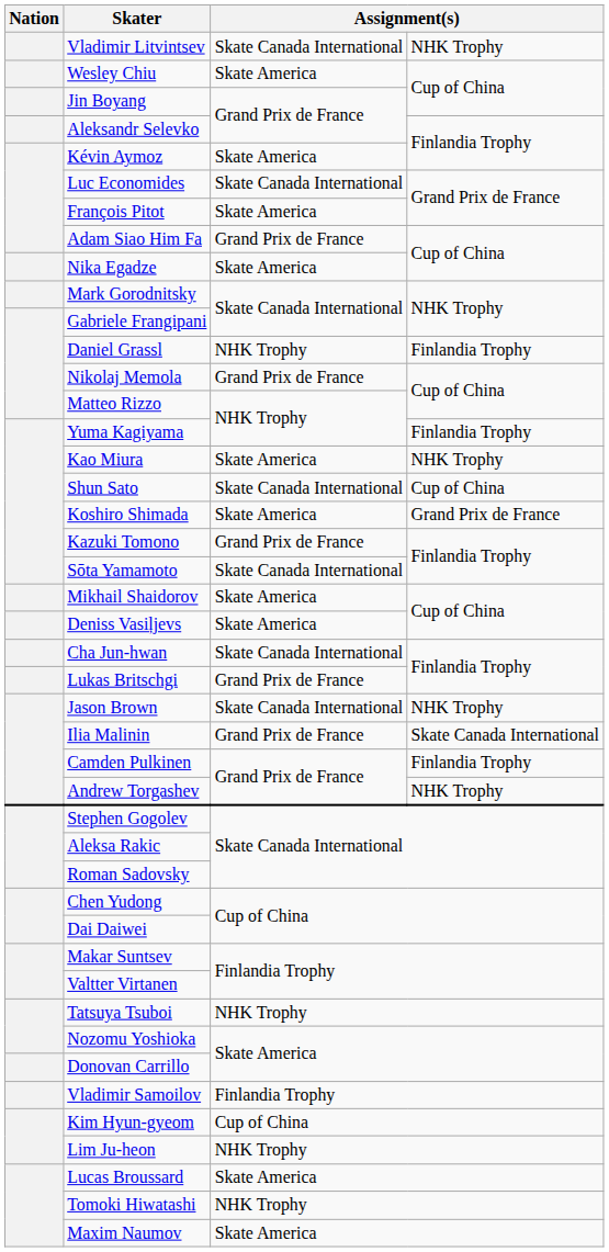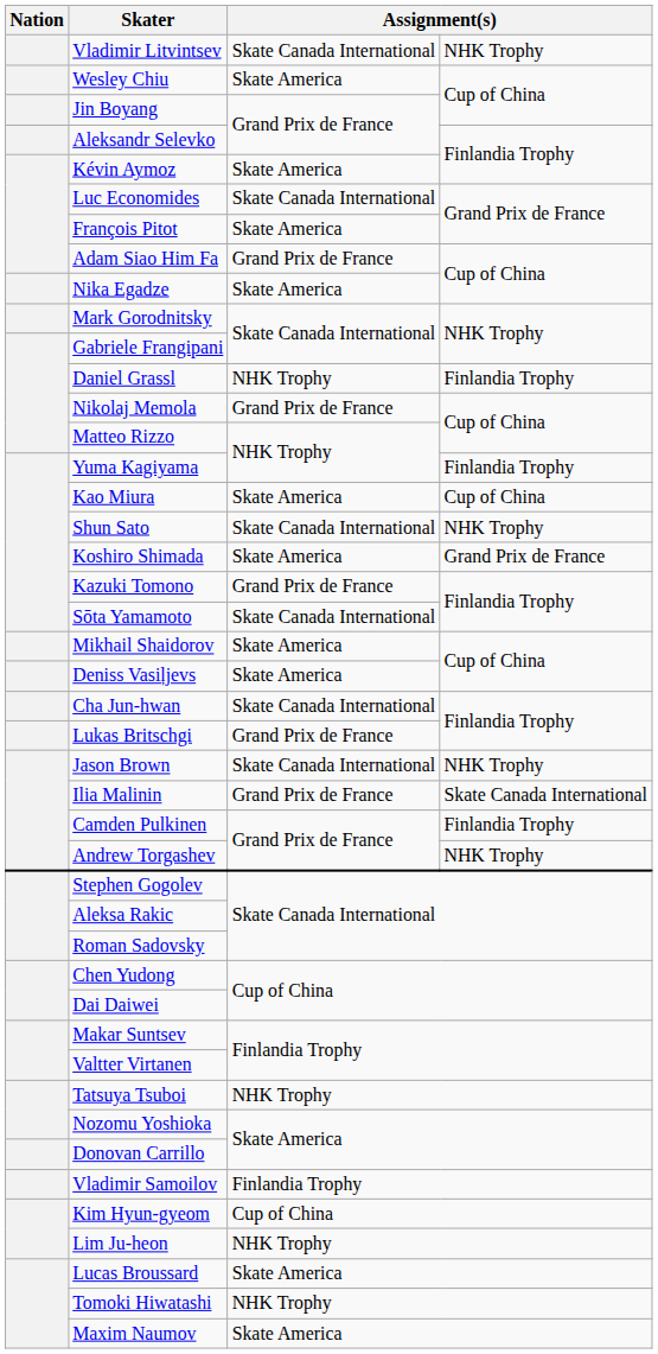 <table class="wikitable unsortable" style="text-align:left">
 <tr>
 <th scope="col">Nation</th>
 <th scope="col">Skater</th>
 <th scope="col" colspan="2">Assignment(s)</th>
 </tr>
 <tr>
 <th scope="row" style="text-align:left"></th>
 <td><a href='#'>Vladimir Litvintsev</a></td>
 <td>Skate Canada International</td>
 <td>NHK Trophy</td>
 </tr>
 <tr>
 <th scope="row" style="text-align:left"></th>
 <td><a href='#'>Wesley Chiu</a></td>
 <td>Skate America</td>
 <td rowspan="2">Cup of China</td>
 </tr>
 <tr>
 <th scope="row" style="text-align:left"></th>
 <td><a href='#'>Jin Boyang</a></td>
 <td rowspan="2">Grand Prix de France</td>
 </tr>
 <tr>
 <th scope="row" style="text-align:left"></th>
 <td><a href='#'>Aleksandr Selevko</a></td>
 <td rowspan="2">Finlandia Trophy</td>
 </tr>
 <tr>
 <th rowspan="4" scope="row" style="text-align:left"></th>
 <td><a href='#'>Kévin Aymoz</a></td>
 <td>Skate America</td>
 </tr>
 <tr>
 <td><a href='#'>Luc Economides</a></td>
 <td>Skate Canada International</td>
 <td rowspan="2">Grand Prix de France</td>
 </tr>
 <tr>
 <td><a href='#'>François Pitot</a></td>
 <td>Skate America</td>
 </tr>
 <tr>
 <td><a href='#'>Adam Siao Him Fa</a></td>
 <td>Grand Prix de France</td>
 <td rowspan="2">Cup of China</td>
 </tr>
 <tr>
 <th scope="row" style="text-align:left"></th>
 <td><a href='#'>Nika Egadze</a></td>
 <td>Skate America</td>
 </tr>
 <tr>
 <th scope="row" style="text-align:left"></th>
 <td><a href='#'>Mark Gorodnitsky</a></td>
 <td rowspan="2">Skate Canada International</td>
 <td rowspan="2">NHK Trophy</td>
 </tr>
 <tr>
 <th rowspan="4" scope="row" style="text-align:left"></th>
 <td><a href='#'>Gabriele Frangipani</a></td>
 </tr>
 <tr>
 <td><a href='#'>Daniel Grassl</a></td>
 <td>NHK Trophy</td>
 <td>Finlandia Trophy</td>
 </tr>
 <tr>
 <td><a href='#'>Nikolaj Memola</a></td>
 <td>Grand Prix de France</td>
 <td rowspan="2">Cup of China</td>
 </tr>
 <tr>
 <td><a href='#'>Matteo Rizzo</a></td>
 <td rowspan="2">NHK Trophy</td>
 </tr>
 <tr>
 <th rowspan="6" scope="row" style="text-align:left"></th>
 <td><a href='#'>Yuma Kagiyama</a></td>
 <td>Finlandia Trophy</td>
 </tr>
 <tr>
 <td><a href='#'>Kao Miura</a></td>
 <td>Skate America</td>
-<td>NHK Trophy</td>
+<td>Cup of China</td>
 </tr>
 <tr>
 <td><a href='#'>Shun Sato</a></td>
 <td>Skate Canada International</td>
-<td>Cup of China</td>
+<td>NHK Trophy</td>
 </tr>
 <tr>
 <td><a href='#'>Koshiro Shimada</a></td>
 <td>Skate America</td>
 <td>Grand Prix de France</td>
 </tr>
 <tr>
 <td><a href='#'>Kazuki Tomono</a></td>
 <td>Grand Prix de France</td>
 <td rowspan="2">Finlandia Trophy</td>
 </tr>
 <tr>
 <td><a href='#'>Sōta Yamamoto</a></td>
 <td>Skate Canada International</td>
 </tr>
 <tr>
 <th scope="row" style="text-align:left"></th>
 <td><a href='#'>Mikhail Shaidorov</a></td>
 <td>Skate America</td>
 <td rowspan="2">Cup of China</td>
 </tr>
 <tr>
 <th scope="row" style="text-align:left"></th>
 <td><a href='#'>Deniss Vasiļjevs</a></td>
 <td>Skate America</td>
 </tr>
 <tr>
 <th scope="row" style="text-align:left"></th>
 <td><a href='#'>Cha Jun-hwan</a></td>
 <td>Skate Canada International</td>
 <td rowspan="2">Finlandia Trophy</td>
 </tr>
 <tr>
 <th scope="row" style="text-align:left"></th>
 <td><a href='#'>Lukas Britschgi</a></td>
 <td>Grand Prix de France</td>
 </tr>
 <tr>
 <th rowspan="4" scope="row" style="text-align:left"></th>
 <td><a href='#'>Jason Brown</a></td>
 <td>Skate Canada International</td>
 <td>NHK Trophy</td>
 </tr>
 <tr>
 <td><a href='#'>Ilia Malinin</a></td>
 <td>Grand Prix de France</td>
 <td>Skate Canada International</td>
 </tr>
 <tr>
 <td><a href='#'>Camden Pulkinen</a></td>
 <td rowspan="2">Grand Prix de France</td>
 <td>Finlandia Trophy</td>
 </tr>
 <tr>
 <td><a href='#'>Andrew Torgashev</a></td>
 <td>NHK Trophy</td>
 </tr>
 <tr style="border-top:2.5px solid">
 <th rowspan="3" scope="row" style="text-align:left"></th>
 <td><a href='#'>Stephen Gogolev</a></td>
 <td colspan="2" rowspan="3">Skate Canada International</td>
 </tr>
 <tr>
 <td><a href='#'>Aleksa Rakic</a></td>
 </tr>
 <tr>
 <td><a href='#'>Roman Sadovsky</a></td>
 </tr>
 <tr>
 <th rowspan="2" scope="row" style="text-align:left"></th>
 <td><a href='#'>Chen Yudong</a></td>
 <td colspan="2" rowspan="2">Cup of China</td>
 </tr>
 <tr>
 <td><a href='#'>Dai Daiwei</a></td>
 </tr>
 <tr>
 <th rowspan="2" scope="row" style="text-align:left"></th>
 <td><a href='#'>Makar Suntsev</a></td>
 <td colspan="2" rowspan="2">Finlandia Trophy</td>
 </tr>
 <tr>
 <td><a href='#'>Valtter Virtanen</a></td>
 </tr>
 <tr>
 <th rowspan="2" scope="row" style="text-align:left"></th>
 <td><a href='#'>Tatsuya Tsuboi</a></td>
 <td colspan="2">NHK Trophy</td>
 </tr>
 <tr>
 <td><a href='#'>Nozomu Yoshioka</a></td>
 <td colspan="2" rowspan="2">Skate America</td>
 </tr>
 <tr>
 <th scope="row" style="text-align:left"></th>
 <td><a href='#'>Donovan Carrillo</a></td>
 </tr>
 <tr>
 <th scope="row" style="text-align:left"></th>
 <td><a href='#'>Vladimir Samoilov</a></td>
 <td colspan="2">Finlandia Trophy</td>
 </tr>
 <tr>
 <th rowspan="2" scope="row" style="text-align:left"></th>
 <td><a href='#'>Kim Hyun-gyeom</a></td>
 <td colspan="2">Cup of China</td>
 </tr>
 <tr>
 <td><a href='#'>Lim Ju-heon</a></td>
 <td colspan="2">NHK Trophy</td>
 </tr>
 <tr>
 <th rowspan="3" scope="row" style="text-align:left"></th>
 <td><a href='#'>Lucas Broussard</a></td>
 <td colspan=2>Skate America</td>
 </tr>
 <tr>
 <td><a href='#'>Tomoki Hiwatashi</a></td>
 <td colspan="2">NHK Trophy</td>
 </tr>
 <tr>
 <td><a href='#'>Maxim Naumov</a></td>
 <td colspan="2">Skate America</td>
 </tr>
 </table>
